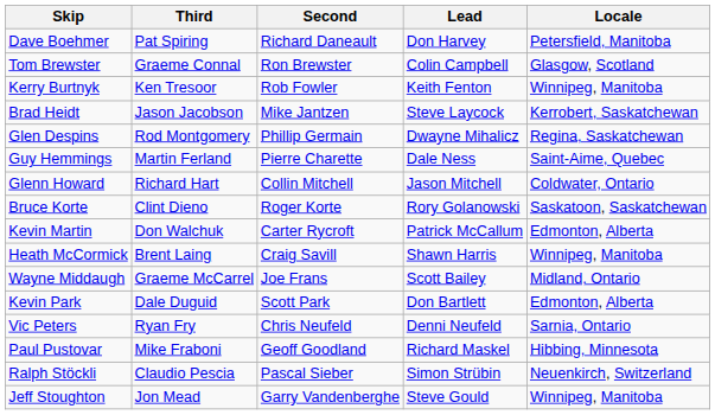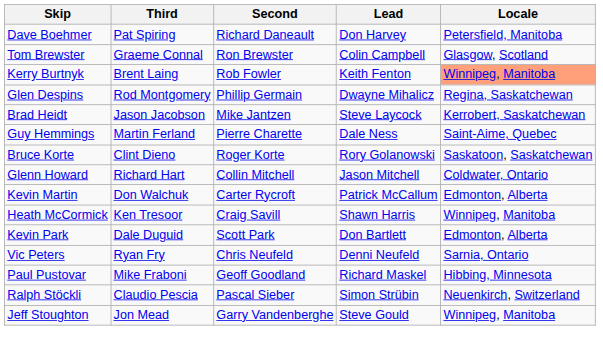 <table class="wikitable">
 <tr>
 <th>Skip</th>
 <th>Third</th>
 <th>Second</th>
 <th>Lead</th>
 <th>Locale</th>
 </tr>
 <tr>
 <td><a href='#'>Dave Boehmer</a></td>
 <td><a href='#'>Pat Spiring</a></td>
 <td><a href='#'>Richard Daneault</a></td>
 <td><a href='#'>Don Harvey</a></td>
 <td> <a href='#'>Petersfield, Manitoba</a></td>
 </tr>
 <tr>
 <td><a href='#'>Tom Brewster</a></td>
 <td><a href='#'>Graeme Connal</a></td>
 <td><a href='#'>Ron Brewster</a></td>
 <td><a href='#'>Colin Campbell</a></td>
 <td>  <a href='#'>Glasgow</a>, <a href='#'>Scotland</a></td>
 </tr>
 <tr>
 <td><a href='#'>Kerry Burtnyk</a></td>
-<td><a href='#'>Ken Tresoor</a></td>
+<td><a href='#'>Brent Laing</a></td>
 <td><a href='#'>Rob Fowler</a></td>
 <td><a href='#'>Keith Fenton</a></td>
-<td> <a href='#'>Winnipeg</a>, <a href='#'>Manitoba</a></td>
+<td style="background: lightsalmon;"> <a href='#'>Winnipeg</a>, <a href='#'>Manitoba</a></td>
+</tr>
+<tr>
+<td><a href='#'>Glen Despins</a></td>
+<td><a href='#'>Rod Montgomery</a></td>
+<td><a href='#'>Phillip Germain</a></td>
+<td><a href='#'>Dwayne Mihalicz</a></td>
+<td> <a href='#'>Regina, Saskatchewan</a></td>
 </tr>
 <tr>
 <td><a href='#'>Brad Heidt</a></td>
 <td><a href='#'>Jason Jacobson</a></td>
 <td><a href='#'>Mike Jantzen</a></td>
 <td><a href='#'>Steve Laycock</a></td>
 <td> <a href='#'>Kerrobert, Saskatchewan</a></td>
 </tr>
 <tr>
-<td><a href='#'>Glen Despins</a></td>
-<td><a href='#'>Rod Montgomery</a></td>
-<td><a href='#'>Phillip Germain</a></td>
-<td><a href='#'>Dwayne Mihalicz</a></td>
-<td> <a href='#'>Regina, Saskatchewan</a></td>
-</tr>
-<tr>
 <td><a href='#'>Guy Hemmings</a></td>
 <td><a href='#'>Martin Ferland</a></td>
 <td><a href='#'>Pierre Charette</a></td>
 <td><a href='#'>Dale Ness</a></td>
 <td> <a href='#'>Saint-Aime, Quebec</a></td>
 </tr>
 <tr>
+<td><a href='#'>Bruce Korte</a></td>
+<td><a href='#'>Clint Dieno</a></td>
+<td><a href='#'>Roger Korte</a></td>
+<td><a href='#'>Rory Golanowski</a></td>
+<td> <a href='#'>Saskatoon</a>, <a href='#'>Saskatchewan</a></td>
+</tr>
+<tr>
 <td><a href='#'>Glenn Howard</a></td>
 <td><a href='#'>Richard Hart</a></td>
 <td><a href='#'>Collin Mitchell</a></td>
 <td><a href='#'>Jason Mitchell</a></td>
 <td> <a href='#'>Coldwater, Ontario</a></td>
-</tr>
-<tr>
-<td><a href='#'>Bruce Korte</a></td>
-<td><a href='#'>Clint Dieno</a></td>
-<td><a href='#'>Roger Korte</a></td>
-<td><a href='#'>Rory Golanowski</a></td>
-<td> <a href='#'>Saskatoon</a>, <a href='#'>Saskatchewan</a></td>
 </tr>
 <tr>
 <td><a href='#'>Kevin Martin</a></td>
 <td><a href='#'>Don Walchuk</a></td>
 <td><a href='#'>Carter Rycroft</a></td>
 <td><a href='#'>Patrick McCallum</a></td>
 <td> <a href='#'>Edmonton</a>, <a href='#'>Alberta</a></td>
 </tr>
 <tr>
 <td><a href='#'>Heath McCormick</a></td>
-<td><a href='#'>Brent Laing</a></td>
+<td><a href='#'>Ken Tresoor</a></td>
 <td><a href='#'>Craig Savill</a></td>
 <td><a href='#'>Shawn Harris</a></td>
 <td> <a href='#'>Winnipeg</a>, <a href='#'>Manitoba</a></td>
-</tr>
-<tr>
-<td><a href='#'>Wayne Middaugh</a></td>
-<td><a href='#'>Graeme McCarrel</a></td>
-<td><a href='#'>Joe Frans</a></td>
-<td><a href='#'>Scott Bailey</a></td>
-<td> <a href='#'>Midland, Ontario</a></td>
 </tr>
 <tr>
 <td><a href='#'>Kevin Park</a></td>
 <td><a href='#'>Dale Duguid</a></td>
 <td><a href='#'>Scott Park</a></td>
 <td><a href='#'>Don Bartlett</a></td>
 <td> <a href='#'>Edmonton</a>, <a href='#'>Alberta</a></td>
 </tr>
 <tr>
 <td><a href='#'>Vic Peters</a></td>
 <td><a href='#'>Ryan Fry</a></td>
 <td><a href='#'>Chris Neufeld</a></td>
 <td><a href='#'>Denni Neufeld</a></td>
 <td> <a href='#'>Sarnia, Ontario</a></td>
 </tr>
 <tr>
 <td><a href='#'>Paul Pustovar</a></td>
 <td><a href='#'>Mike Fraboni</a></td>
 <td><a href='#'>Geoff Goodland</a></td>
 <td><a href='#'>Richard Maskel</a></td>
 <td> <a href='#'>Hibbing, Minnesota</a></td>
 </tr>
 <tr>
 <td><a href='#'>Ralph Stöckli</a></td>
 <td><a href='#'>Claudio Pescia</a></td>
 <td><a href='#'>Pascal Sieber</a></td>
 <td><a href='#'>Simon Strübin</a></td>
 <td> <a href='#'>Neuenkirch</a>, <a href='#'>Switzerland</a></td>
 </tr>
 <tr>
 <td><a href='#'>Jeff Stoughton</a></td>
 <td><a href='#'>Jon Mead</a></td>
 <td><a href='#'>Garry Vandenberghe</a></td>
 <td><a href='#'>Steve Gould</a></td>
 <td> <a href='#'>Winnipeg</a>, <a href='#'>Manitoba</a></td>
 </tr>
 </table>
